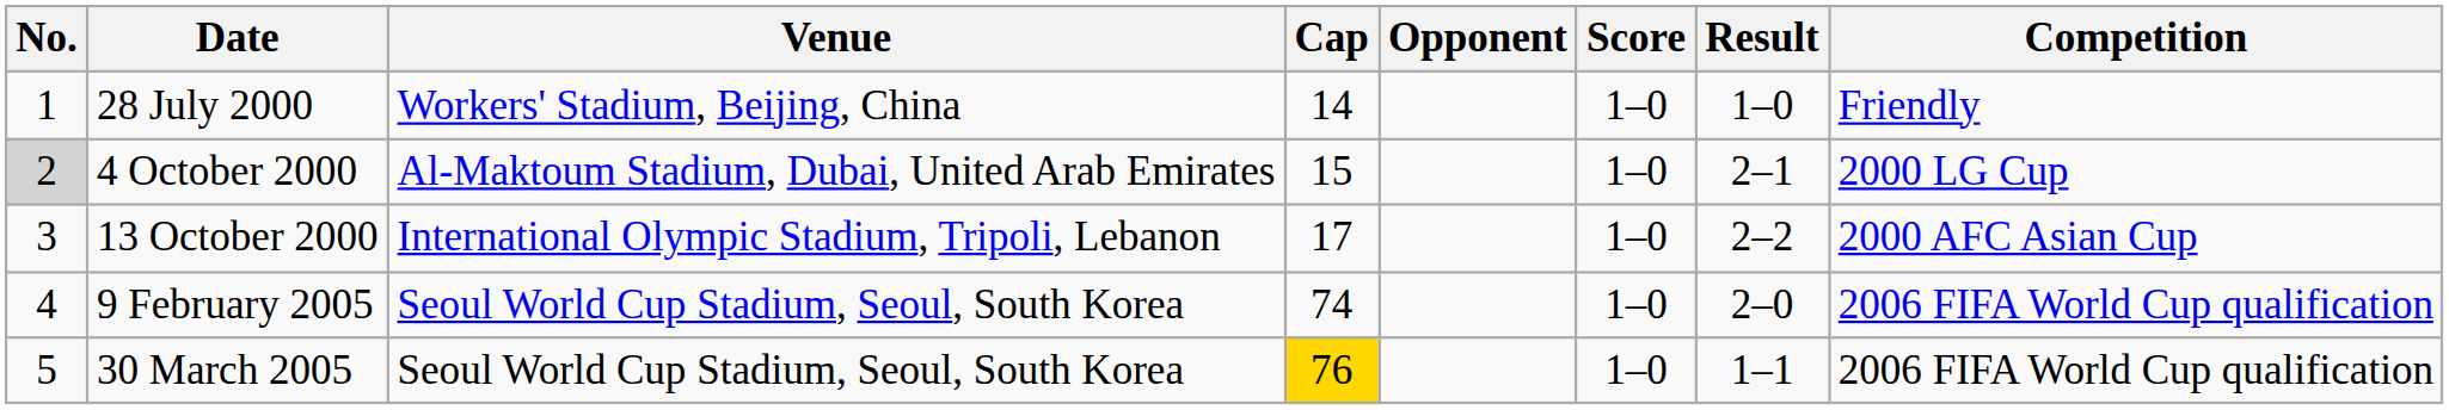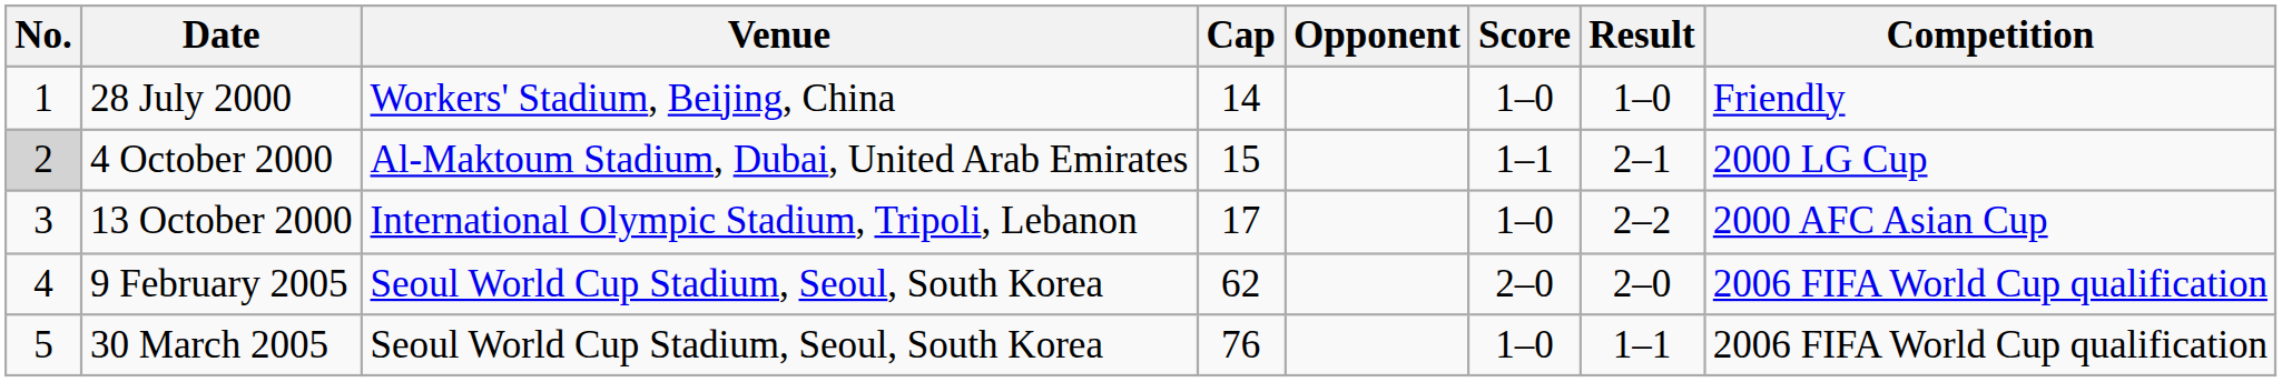 <table class="wikitable sortable">
 <tr>
 <th scope="col">No.</th>
 <th scope="col">Date</th>
 <th scope="col">Venue</th>
 <th scope="col">Cap</th>
 <th scope="col">Opponent</th>
 <th scope="col">Score</th>
 <th scope="col">Result</th>
 <th scope="col">Competition</th>
 </tr>
 <tr>
 <td align="center">1</td>
 <td>28 July 2000</td>
 <td><a href='#'>Workers' Stadium</a>, <a href='#'>Beijing</a>, China</td>
 <td align="center">14</td>
 <td></td>
 <td align="center">1–0</td>
 <td align="center">1–0</td>
 <td><a href='#'>Friendly</a></td>
 </tr>
 <tr>
 <td align="center" style="background: lightgrey;">2</td>
 <td>4 October 2000</td>
 <td><a href='#'>Al-Maktoum Stadium</a>, <a href='#'>Dubai</a>, United Arab Emirates</td>
 <td align="center">15</td>
 <td></td>
-<td align="center">1–0</td>
+<td align="center">1–1</td>
 <td align="center">2–1</td>
 <td><a href='#'>2000 LG Cup</a></td>
 </tr>
 <tr>
 <td align="center">3</td>
 <td>13 October 2000</td>
 <td><a href='#'>International Olympic Stadium</a>, <a href='#'>Tripoli</a>, Lebanon</td>
 <td align="center">17</td>
 <td></td>
 <td align="center">1–0</td>
 <td align="center">2–2</td>
 <td><a href='#'>2000 AFC Asian Cup</a></td>
 </tr>
 <tr>
 <td align="center">4</td>
 <td>9 February 2005</td>
 <td><a href='#'>Seoul World Cup Stadium</a>, <a href='#'>Seoul</a>, South Korea</td>
-<td align="center">74</td>
+<td align="center">62</td>
 <td></td>
-<td align="center">1–0</td>
+<td align="center">2–0</td>
 <td align="center">2–0</td>
 <td><a href='#'>2006 FIFA World Cup qualification</a></td>
 </tr>
 <tr>
 <td align="center">5</td>
 <td>30 March 2005</td>
 <td>Seoul World Cup Stadium, Seoul, South Korea</td>
-<td align="center" style="background: gold;">76</td>
+<td align="center">76</td>
 <td></td>
 <td align="center">1–0</td>
 <td align="center">1–1 <br></td>
 <td>2006 FIFA World Cup qualification</td>
 </tr>
 </table>
